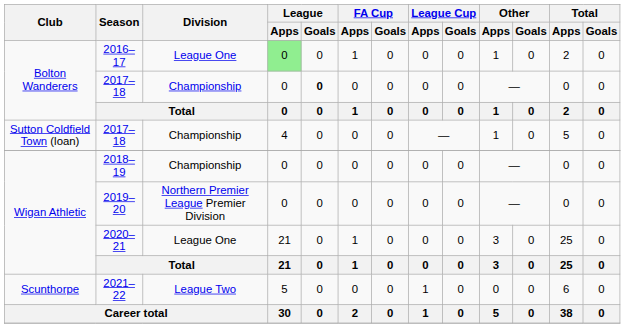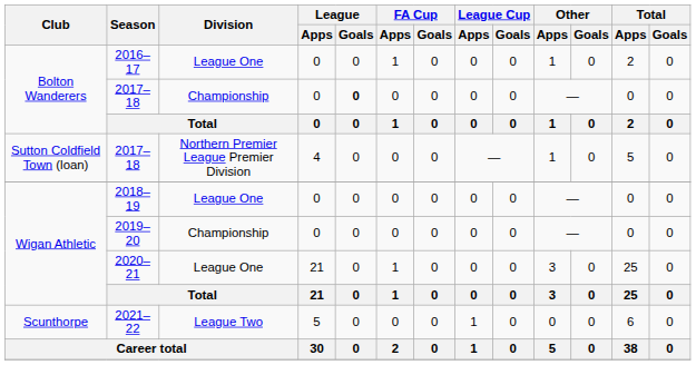 <table class="wikitable" style="text-align:center;">
 <tr>
 <th rowspan="2">Club</th>
 <th rowspan="2">Season</th>
 <th rowspan="2">Division</th>
 <th colspan="2">League</th>
 <th colspan="2"><a href='#'>FA Cup</a></th>
 <th colspan="2"><a href='#'>League Cup</a></th>
 <th colspan="2">Other</th>
 <th colspan="2">Total</th>
 </tr>
 <tr>
 <th>Apps</th>
 <th>Goals</th>
 <th>Apps</th>
 <th>Goals</th>
 <th>Apps</th>
 <th>Goals</th>
 <th>Apps</th>
 <th>Goals</th>
 <th>Apps</th>
 <th>Goals</th>
 </tr>
 <tr>
 <td rowspan="3"><a href='#'>Bolton Wanderers</a></td>
 <td><a href='#'>2016–17</a></td>
 <td><a href='#'>League One</a></td>
-<td style="background: lightgreen;">0</td>
+<td>0</td>
 <td>0</td>
 <td>1</td>
 <td>0</td>
 <td>0</td>
 <td>0</td>
 <td>1</td>
 <td>0</td>
 <td>2</td>
 <td>0</td>
 </tr>
 <tr>
 <td><a href='#'>2017–18</a></td>
 <td><a href='#'>Championship</a></td>
 <td>0</td>
 <td><strong>0</strong></td>
 <td>0</td>
 <td>0</td>
 <td>0</td>
 <td>0</td>
 <td colspan="2">—</td>
 <td>0</td>
 <td>0</td>
 </tr>
 <tr>
 <th colspan="2">Total</th>
 <th>0</th>
 <th>0</th>
 <th>1</th>
 <th>0</th>
 <th>0</th>
 <th>0</th>
 <th>1</th>
 <th>0</th>
 <th>2</th>
 <th>0</th>
 </tr>
 <tr>
 <td><a href='#'>Sutton Coldfield Town</a> (loan)</td>
 <td><a href='#'>2017–18</a></td>
-<td>Championship</td>
+<td><a href='#'>Northern Premier League</a> Premier Division</td>
 <td>4</td>
 <td>0</td>
 <td>0</td>
 <td>0</td>
 <td colspan="2">—</td>
 <td>1</td>
 <td>0</td>
 <td>5</td>
 <td>0</td>
 </tr>
 <tr>
 </tr>
 <tr>
 <td rowspan="4"><a href='#'>Wigan Athletic</a></td>
 <td><a href='#'>2018–19</a></td>
-<td>Championship</td>
+<td><a href='#'>League One</a></td>
 <td>0</td>
 <td>0</td>
 <td>0</td>
 <td>0</td>
 <td>0</td>
 <td>0</td>
 <td colspan="2">—</td>
 <td>0</td>
 <td>0</td>
 </tr>
 <tr>
 <td><a href='#'>2019–20</a></td>
-<td><a href='#'>Northern Premier League</a> Premier Division</td>
+<td>Championship</td>
 <td>0</td>
 <td>0</td>
 <td>0</td>
 <td>0</td>
 <td>0</td>
 <td>0</td>
 <td colspan="2">—</td>
 <td>0</td>
 <td>0</td>
 </tr>
 <tr>
 <td><a href='#'>2020–21</a></td>
 <td>League One</td>
 <td>21</td>
 <td>0</td>
 <td>1</td>
 <td>0</td>
 <td>0</td>
 <td>0</td>
 <td>3</td>
 <td>0</td>
 <td>25</td>
 <td>0</td>
 </tr>
 <tr>
 <th colspan="2">Total</th>
 <th>21</th>
 <th>0</th>
 <th>1</th>
 <th>0</th>
 <th>0</th>
 <th>0</th>
 <th>3</th>
 <th>0</th>
 <th>25</th>
 <th>0</th>
 </tr>
 <tr>
 <td><a href='#'>Scunthorpe</a></td>
 <td><a href='#'>2021–22</a></td>
 <td><a href='#'>League Two</a></td>
 <td>5</td>
 <td>0</td>
 <td>0</td>
 <td>0</td>
 <td>1</td>
 <td>0</td>
 <td>0</td>
 <td>0</td>
 <td>6</td>
 <td>0</td>
 </tr>
 <tr>
 <th colspan="3">Career total</th>
 <th>30</th>
 <th>0</th>
 <th>2</th>
 <th>0</th>
 <th>1</th>
 <th>0</th>
 <th>5</th>
 <th>0</th>
 <th>38</th>
 <th>0</th>
 </tr>
 <tr>
 </tr>
 </table>
